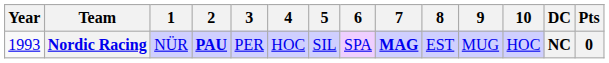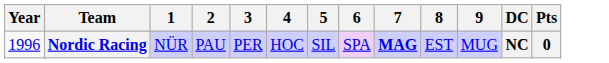 <table class="wikitable" style="text-align:center; font-size:90%">
 <tr>
 <th>Year</th>
 <th>Team</th>
 <th>1</th>
 <th>2</th>
 <th>3</th>
 <th>4</th>
 <th>5</th>
 <th>6</th>
 <th>7</th>
 <th>8</th>
 <th>9</th>
-<th>10</th>
 <th>DC</th>
 <th>Pts</th>
 </tr>
 <tr>
-<td><a href='#'>1993</a></td>
+<td><a href='#'>1996</a></td>
 <th><a href='#'>Nordic Racing</a></th>
 <td style="background:#CFCFFF;"><a href='#'>NÜR</a><br></td>
-<td style="background:#CFCFFF;"><strong><a href='#'>PAU</a><br></strong></td>
+<td style="background:#CFCFFF;"><a href='#'>PAU</a><br></td>
 <td style="background:#CFCFFF;"><a href='#'>PER</a><br></td>
 <td style="background:#CFCFFF;"><a href='#'>HOC</a><br></td>
 <td style="background:#CFCFFF;"><a href='#'>SIL</a><br></td>
 <td style="background:#EFCFFF;"><a href='#'>SPA</a><br></td>
 <td style="background:#CFCFFF;"><strong><a href='#'>MAG</a><br></strong></td>
 <td style="background:#CFCFFF;"><a href='#'>EST</a><br></td>
 <td style="background:#CFCFFF;"><a href='#'>MUG</a><br></td>
-<td style="background:#CFCFFF;"><a href='#'>HOC</a><br></td>
 <th>NC</th>
 <th>0</th>
 </tr>
 </table>
